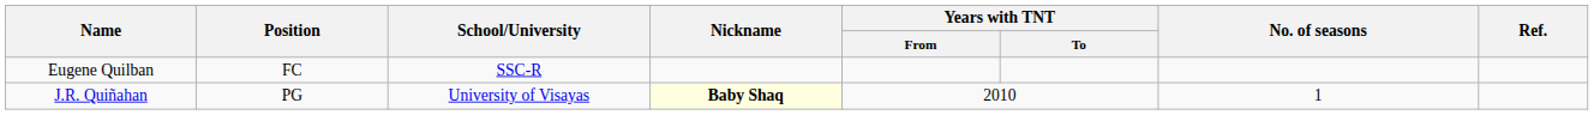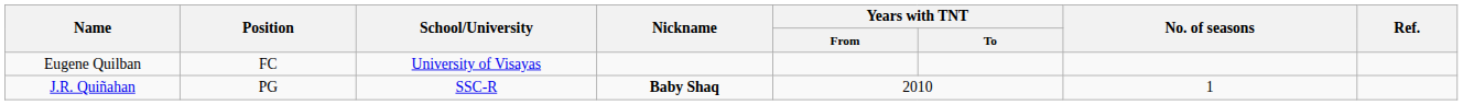 <table class="wikitable sortable" style="text-align:center" width="98%">
 <tr>
 <th style="width:180px;" rowspan="2">Name</th>
 <th style="width:180px;" rowspan="2">Position</th>
 <th style="width:250px;" rowspan="2">School/University</th>
 <th style="width:180px;" rowspan="2">Nickname</th>
 <th style="width:180px; text-align:center;" colspan="2">Years with TNT</th>
 <th rowspan="2">No. of seasons</th>
 <th rowspan="2"; class=unsortable>Ref.</th>
 </tr>
 <tr>
 <th style="width:10%; text-align:center;"><small>From</small></th>
 <th style="width:10%; text-align:center;"><small>To</small></th>
 </tr>
 <tr>
 <td>Eugene Quilban</td>
 <td align="center">FC</td>
-<td><a href='#'>SSC-R</a></td>
+<td><a href='#'>University of Visayas</a></td>
 <td align="center"></td>
 <td align="center"></td>
 <td></td>
 <td></td>
 <td></td>
 </tr>
 <tr>
 <td><a href='#'>J.R. Quiñahan</a></td>
 <td align="center">PG</td>
-<td><a href='#'>University of Visayas</a></td>
-<td align="center" style="background: lightyellow;"><strong>Baby Shaq</strong></td>
+<td><a href='#'>SSC-R</a></td>
+<td align="center"><strong>Baby Shaq</strong></td>
 <td colspan="2" align="center">2010</td>
 <td>1</td>
 <td></td>
 </tr>
 </table>
